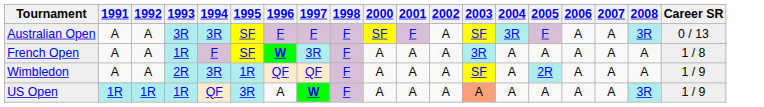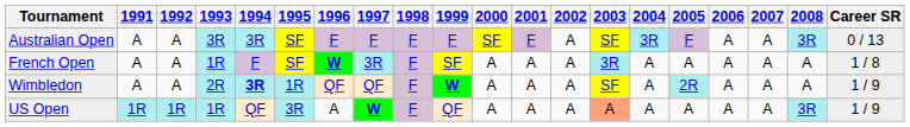 <table class="wikitable">
 <tr>
 <th>Tournament</th>
 <th><a href='#'>1991</a></th>
 <th><a href='#'>1992</a></th>
 <th><a href='#'>1993</a></th>
 <th><a href='#'>1994</a></th>
 <th><a href='#'>1995</a></th>
 <th><a href='#'>1996</a></th>
 <th><a href='#'>1997</a></th>
 <th><a href='#'>1998</a></th>
+<th><a href='#'>1999</a></th>
 <th><a href='#'>2000</a></th>
 <th><a href='#'>2001</a></th>
 <th><a href='#'>2002</a></th>
 <th><a href='#'>2003</a></th>
 <th><a href='#'>2004</a></th>
 <th><a href='#'>2005</a></th>
 <th><a href='#'>2006</a></th>
 <th><a href='#'>2007</a></th>
 <th><a href='#'>2008</a></th>
 <th>Career SR</th>
 </tr>
 <tr>
 <td style="background:#EFEFEF;"><a href='#'>Australian Open</a></td>
 <td align="center">A</td>
 <td align="center">A</td>
 <td style="background:#afeeee;" align="center"><a href='#'>3R</a></td>
 <td style="background:#afeeee;" align="center"><a href='#'>3R</a></td>
 <td style="background:yellow;" align="center"><a href='#'>SF</a></td>
+<td style="background:#D8BFD8;" align="center"><a href='#'>F</a></td>
 <td style="background:#D8BFD8;" align="center"><a href='#'>F</a></td>
 <td style="background:#D8BFD8;" align="center"><a href='#'>F</a></td>
 <td style="background:#D8BFD8;" align="center"><a href='#'>F</a></td>
 <td style="background:yellow;" align="center"><a href='#'>SF</a></td>
 <td style="background:#D8BFD8;" align="center"><a href='#'>F</a></td>
 <td align="center">A</td>
 <td style="background:yellow;" align="center"><a href='#'>SF</a></td>
 <td style="background:#afeeee;" align="center"><a href='#'>3R</a></td>
 <td style="background:#D8BFD8;" align="center"><a href='#'>F</a></td>
 <td align="center">A</td>
 <td align="center">A</td>
 <td style="background:#afeeee;" align="center"><a href='#'>3R</a></td>
 <td style="background:#EFEFEF;" align="center">0 / 13</td>
 </tr>
 <tr>
 <td style="background:#EFEFEF;"><a href='#'>French Open</a></td>
 <td align="center">A</td>
 <td align="center">A</td>
 <td style="background:#afeeee;" align="center"><a href='#'>1R</a></td>
 <td style="background:#D8BFD8;" align="center"><a href='#'>F</a></td>
 <td style="background:yellow;" align="center"><a href='#'>SF</a></td>
 <td style="background:#00ff00;" align="center"><a href='#'><strong>W</strong></a></td>
 <td style="background:#afeeee;" align="center"><a href='#'>3R</a></td>
 <td style="background:#D8BFD8;" align="center"><a href='#'>F</a></td>
+<td style="background:yellow;" align="center"><a href='#'>SF</a></td>
 <td align="center">A</td>
 <td align="center">A</td>
 <td align="center">A</td>
 <td style="background:#afeeee;" align="center"><a href='#'>3R</a></td>
 <td align="center">A</td>
 <td align="center">A</td>
 <td align="center">A</td>
 <td align="center">A</td>
 <td align="center">A</td>
 <td style="background:#EFEFEF;" align="center">1 / 8</td>
 </tr>
 <tr>
 <td style="background:#EFEFEF;"><a href='#'>Wimbledon</a></td>
 <td align="center">A</td>
 <td align="center">A</td>
 <td style="background:#afeeee;" align="center"><a href='#'>2R</a></td>
-<td style="background:#afeeee;" align="center"><a href='#'>3R</a></td>
+<td style="background:#afeeee;" align="center"><strong><a href='#'>3R</a></strong></td>
 <td style="background:#afeeee;" align="center"><a href='#'>1R</a></td>
 <td style="background:#ffebcd;" align="center"><a href='#'>QF</a></td>
 <td style="background:#ffebcd;" align="center"><a href='#'>QF</a></td>
 <td style="background:#D8BFD8;" align="center"><a href='#'>F</a></td>
+<td style="background:#00ff00;" align="center"><a href='#'><strong>W</strong></a></td>
 <td align="center">A</td>
 <td align="center">A</td>
 <td align="center">A</td>
 <td style="background:yellow;" align="center"><a href='#'>SF</a></td>
 <td align="center">A</td>
 <td style="background:#afeeee;" align="center"><a href='#'>2R</a></td>
 <td align="center">A</td>
 <td align="center">A</td>
 <td align="center">A</td>
 <td style="background:#EFEFEF;" align="center">1 / 9</td>
 </tr>
 <tr>
 <td style="background:#EFEFEF;"><a href='#'>US Open</a></td>
 <td style="background:#afeeee;" align="center"><a href='#'>1R</a></td>
 <td style="background:#afeeee;" align="center"><a href='#'>1R</a></td>
 <td style="background:#afeeee;" align="center"><a href='#'>1R</a></td>
 <td style="background:#ffebcd;" align="center"><a href='#'>QF</a></td>
 <td style="background:#afeeee;" align="center"><a href='#'>3R</a></td>
 <td align="center">A</td>
 <td style="background:#00ff00;" align="center"><a href='#'><strong>W</strong></a></td>
 <td style="background:#D8BFD8;" align="center"><a href='#'>F</a></td>
+<td style="background:#ffebcd;" align="center"><a href='#'>QF</a></td>
 <td align="center">A</td>
 <td align="center">A</td>
 <td align="center">A</td>
 <td align="center" style="background: lightsalmon;">A</td>
 <td align="center">A</td>
 <td align="center">A</td>
 <td align="center">A</td>
 <td align="center">A</td>
 <td style="background:#afeeee;" align="center"><a href='#'>3R</a></td>
 <td style="background:#EFEFEF;" align="center">1 / 9</td>
 </tr>
 </table>
